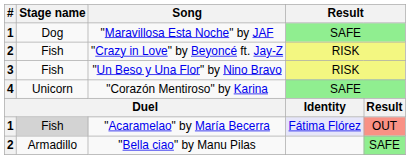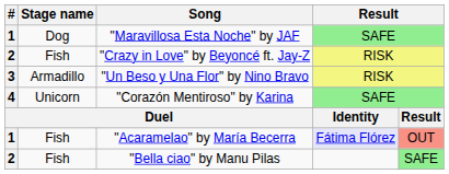 <table class="wikitable plainrowheaders" style="text-align: center;">
 <tr>
 <th>#</th>
 <th>Stage name</th>
 <th>Song</th>
 <th colspan="2">Result</th>
 </tr>
 <tr>
 <th>1</th>
 <td>Dog</td>
 <td>"<a href='#'>Maravillosa Esta Noche</a>" by <a href='#'>JAF</a></td>
 <td colspan="2" bgcolor="lightgreen">SAFE</td>
 </tr>
 <tr>
 <th>2</th>
 <td>Fish</td>
 <td>"<a href='#'>Crazy in Love</a>" by <a href='#'>Beyoncé</a> ft. <a href='#'>Jay-Z</a></td>
 <td colspan="2" bgcolor="#F3F781">RISK</td>
 </tr>
 <tr>
 <th>3</th>
-<td>Fish</td>
+<td>Armadillo</td>
 <td>"<a href='#'>Un Beso y Una Flor</a>" by <a href='#'>Nino Bravo</a></td>
 <td colspan="2" bgcolor="#F3F781">RISK</td>
 </tr>
 <tr>
 <th>4</th>
 <td>Unicorn</td>
 <td>"Corazón Mentiroso" by <a href='#'>Karina</a></td>
 <td colspan="2" bgcolor="lightgreen">SAFE</td>
 </tr>
 <tr>
 <th colspan="3">Duel</th>
 <th>Identity</th>
 <th>Result</th>
 </tr>
 <tr>
 <th>1</th>
-<td style="background: lightgrey;">Fish</td>
+<td>Fish</td>
 <td>"<a href='#'>Acaramelao</a>" by <a href='#'>María Becerra</a></td>
 <td style="background: lavender;"><a href='#'>Fátima Flórez</a></td>
 <td bgcolor="#F99185">OUT</td>
 </tr>
 <tr>
 <th>2</th>
-<td>Armadillo</td>
+<td>Fish</td>
 <td>"<a href='#'>Bella ciao</a>" by Manu Pilas</td>
 <td></td>
 <td bgcolor="lightgreen">SAFE</td>
 </tr>
 </table>
